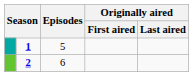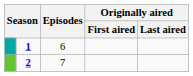 <table class="wikitable" style="text-align:center">
 <tr>
 <th colspan="2" rowspan="2">Season</th>
 <th rowspan="2">Episodes</th>
 <th colspan="2">Originally aired</th>
 </tr>
 <tr>
 <th>First aired</th>
 <th>Last aired</th>
 </tr>
 <tr>
 <td bgcolor="#02A9A3"></td>
 <td><strong><a href='#'>1</a></strong></td>
-<td>5</td>
+<td>6</td>
 <td></td>
 <td></td>
 </tr>
 <tr>
 <td bgcolor="#62c42f"></td>
 <td><strong><a href='#'>2</a></strong></td>
-<td>6</td>
+<td>7</td>
 <td></td>
 <td></td>
 </tr>
 </table>
